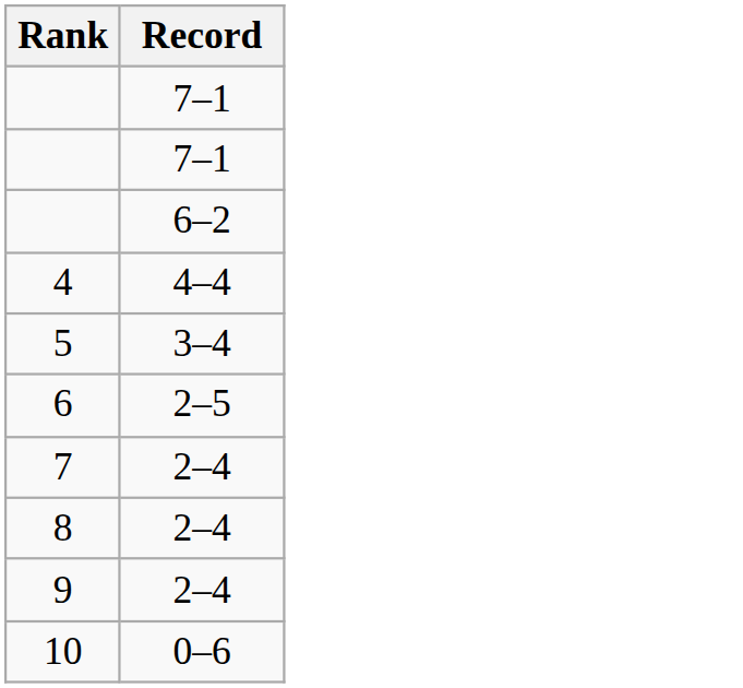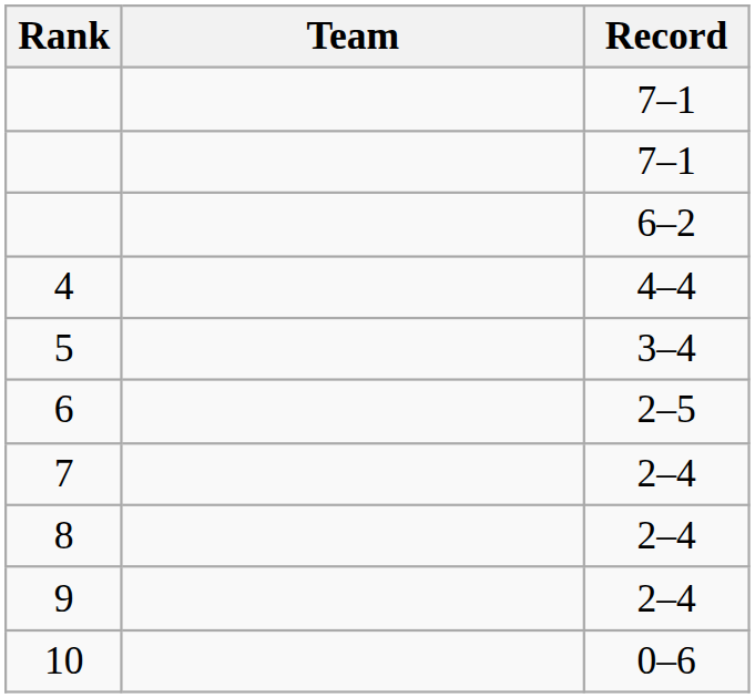 <table class="wikitable" style="text-align: center;">
 <tr>
 <th width=40>Rank</th>
+<th width=180>Team</th>
 <th width=60>Record</th>
 </tr>
 <tr>
 <td></td>
+<td align=left></td>
 <td>7–1</td>
 </tr>
 <tr>
 <td></td>
+<td align=left></td>
 <td>7–1</td>
 </tr>
 <tr>
 <td></td>
+<td align=left></td>
 <td>6–2</td>
 </tr>
 <tr>
 <td>4</td>
+<td align=left></td>
 <td>4–4</td>
 </tr>
 <tr>
 <td>5</td>
+<td align=left></td>
 <td>3–4</td>
 </tr>
 <tr>
 <td>6</td>
+<td align=left></td>
 <td>2–5</td>
 </tr>
 <tr>
 <td>7</td>
+<td align=left></td>
 <td>2–4</td>
 </tr>
 <tr>
 <td>8</td>
+<td align=left></td>
 <td>2–4</td>
 </tr>
 <tr>
 <td>9</td>
+<td align=left></td>
 <td>2–4</td>
 </tr>
 <tr>
 <td>10</td>
+<td align=left></td>
 <td>0–6</td>
 </tr>
 </table>
